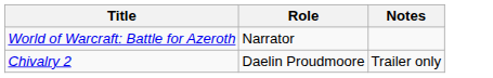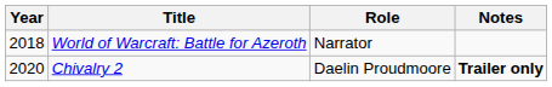 <table class="wikitable sortable">
 <tr>
+<th>Year</th>
 <th>Title</th>
 <th>Role</th>
 <th class="unsortable">Notes</th>
 </tr>
 <tr>
+<td>2018</td>
 <td><em><a href='#'>World of Warcraft: Battle for Azeroth</a></em></td>
 <td>Narrator</td>
 <td></td>
 </tr>
 <tr>
+<td>2020</td>
 <td><em><a href='#'>Chivalry 2</a></em></td>
 <td>Daelin Proudmoore</td>
-<td>Trailer only</td>
+<td><strong>Trailer only</strong></td>
 </tr>
 </table>
